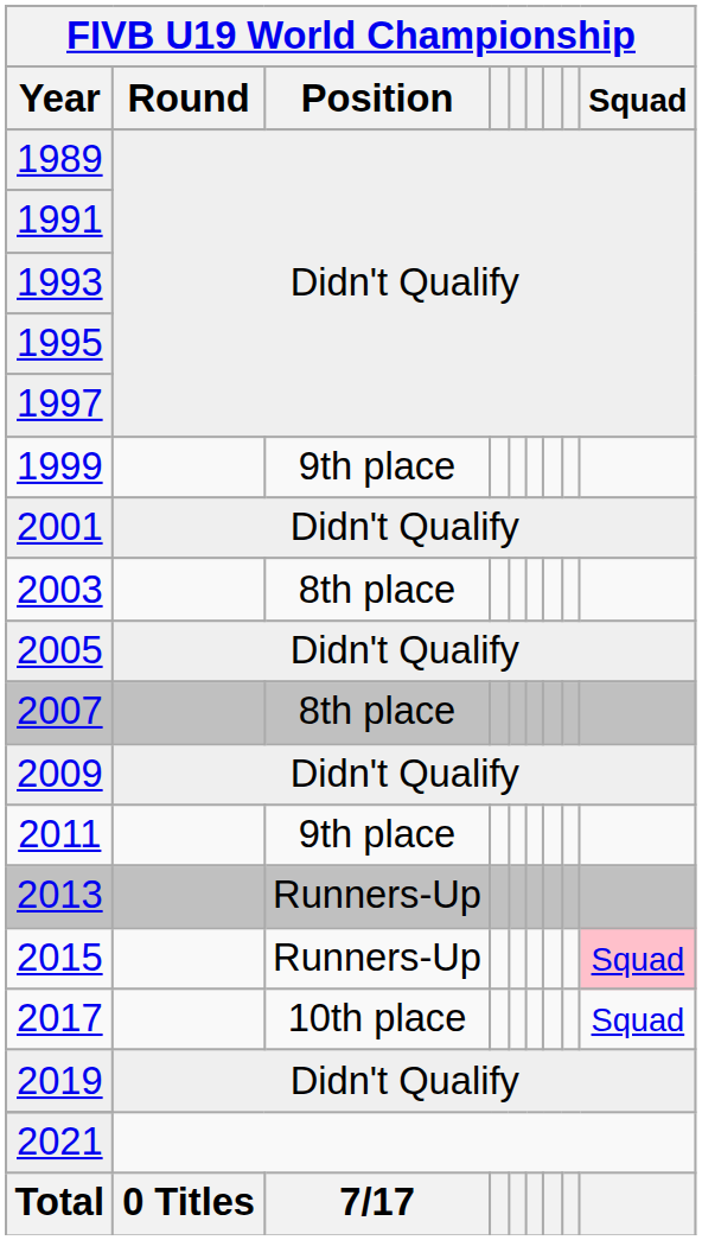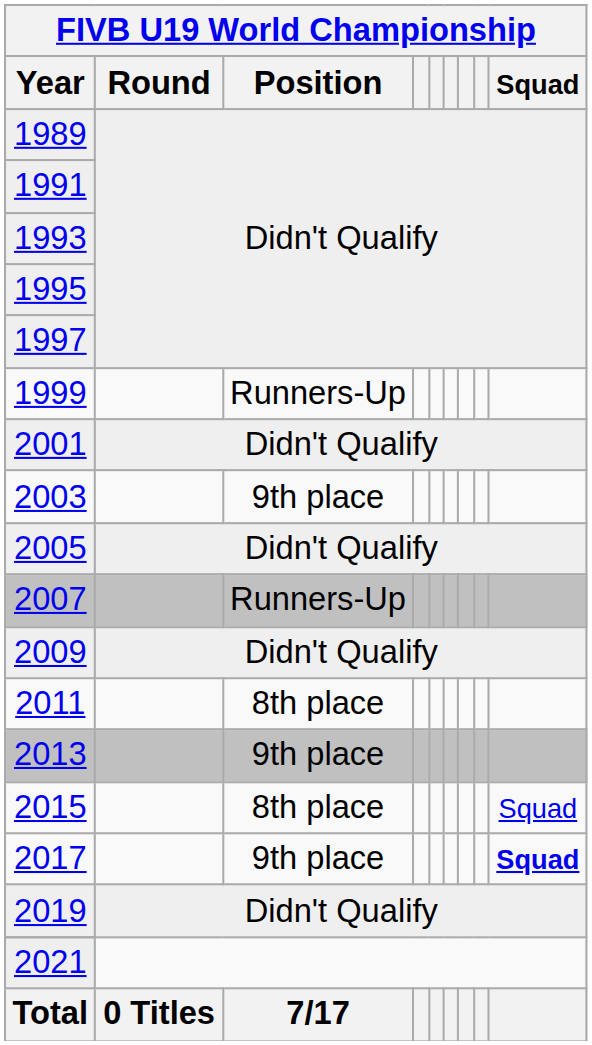 <table class="wikitable" style="text-align: center;">
 <tr>
 <th colspan=9><a href='#'>FIVB U19 World Championship</a></th>
 </tr>
 <tr>
 <th>Year</th>
 <th>Round</th>
 <th>Position</th>
 <th></th>
 <th></th>
 <th></th>
 <th></th>
 <th></th>
 <th><small>Squad</small></th>
 </tr>
 <tr bgcolor=efefef>
 <td> <a href='#'>1989</a></td>
 <td colspan=8 rowspan=5>Didn't Qualify</td>
 </tr>
 <tr bgcolor=efefef>
 <td> <a href='#'>1991</a></td>
 </tr>
 <tr bgcolor=efefef>
 <td> <a href='#'>1993</a></td>
 </tr>
 <tr bgcolor=efefef>
 <td> <a href='#'>1995</a></td>
 </tr>
 <tr bgcolor=efefef>
 <td> <a href='#'>1997</a></td>
 </tr>
 <tr bgcolor=>
 <td> <a href='#'>1999</a></td>
 <td></td>
-<td>9th place</td>
+<td>Runners-Up</td>
 <td></td>
 <td></td>
 <td></td>
 <td></td>
 <td></td>
 <td></td>
 </tr>
 <tr bgcolor=efefef>
 <td> <a href='#'>2001</a></td>
 <td colspan=8>Didn't Qualify</td>
 </tr>
 <tr bgcolor=>
 <td> <a href='#'>2003</a></td>
 <td></td>
-<td>8th place</td>
+<td>9th place</td>
 <td></td>
 <td></td>
 <td></td>
 <td></td>
 <td></td>
 <td></td>
 </tr>
 <tr bgcolor=efefef>
 <td> <a href='#'>2005</a></td>
 <td colspan=8>Didn't Qualify</td>
 </tr>
 <tr bgcolor=silver>
 <td> <a href='#'>2007</a></td>
 <td></td>
-<td>8th place</td>
+<td>Runners-Up</td>
 <td></td>
 <td></td>
 <td></td>
 <td></td>
 <td></td>
 <td></td>
 </tr>
 <tr bgcolor=efefef>
 <td> <a href='#'>2009</a></td>
 <td colspan=8>Didn't Qualify</td>
 </tr>
 <tr bgcolor=>
 <td> <a href='#'>2011</a></td>
 <td></td>
-<td>9th place</td>
+<td>8th place</td>
 <td></td>
 <td></td>
 <td></td>
 <td></td>
 <td></td>
 <td></td>
 </tr>
 <tr bgcolor=silver>
 <td> <a href='#'>2013</a></td>
 <td></td>
-<td>Runners-Up</td>
+<td>9th place</td>
 <td></td>
 <td></td>
 <td></td>
 <td></td>
 <td></td>
 <td></td>
 </tr>
 <tr>
 <td> <a href='#'>2015</a></td>
 <td></td>
-<td>Runners-Up</td>
-<td></td>
-<td></td>
-<td></td>
-<td></td>
-<td></td>
-<td style="background: pink;"><small><a href='#'>Squad</a></small></td>
-</tr>
-<tr bgcolor=>
-<td> <a href='#'>2017</a></td>
-<td></td>
-<td>10th place</td>
+<td>8th place</td>
 <td></td>
 <td></td>
 <td></td>
 <td></td>
 <td></td>
 <td><small><a href='#'>Squad</a></small></td>
+</tr>
+<tr bgcolor=>
+<td> <a href='#'>2017</a></td>
+<td></td>
+<td>9th place</td>
+<td></td>
+<td></td>
+<td></td>
+<td></td>
+<td></td>
+<td><strong><small><a href='#'>Squad</a></small></strong></td>
 </tr>
 <tr bgcolor=efefef>
 <td> <a href='#'>2019</a></td>
 <td colspan=8 rowspan="2">Didn't Qualify</td>
 </tr>
 <tr>
 </tr>
 <tr bgcolor=efefef>
 <td> <a href='#'>2021</a></td>
 </tr>
 <tr>
 <th>Total</th>
 <th>0 Titles</th>
 <th>7/17</th>
 <th></th>
 <th></th>
 <th></th>
 <th></th>
 <th></th>
 <th></th>
 </tr>
 </table>
